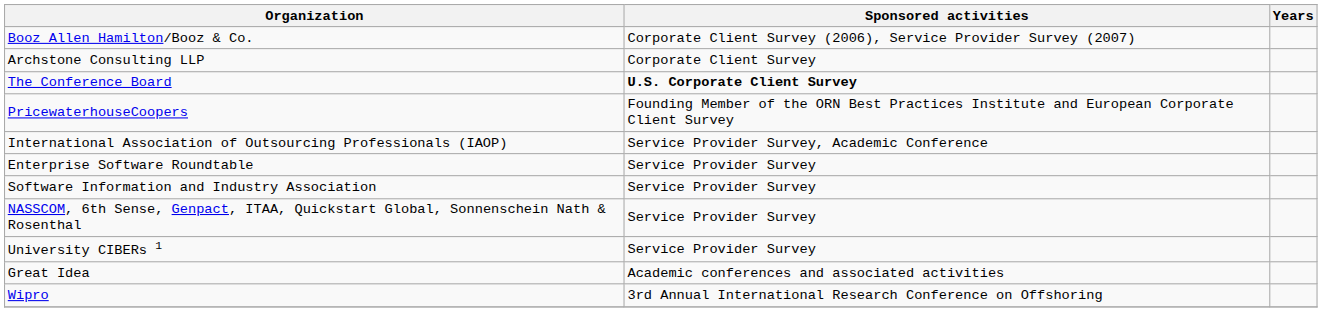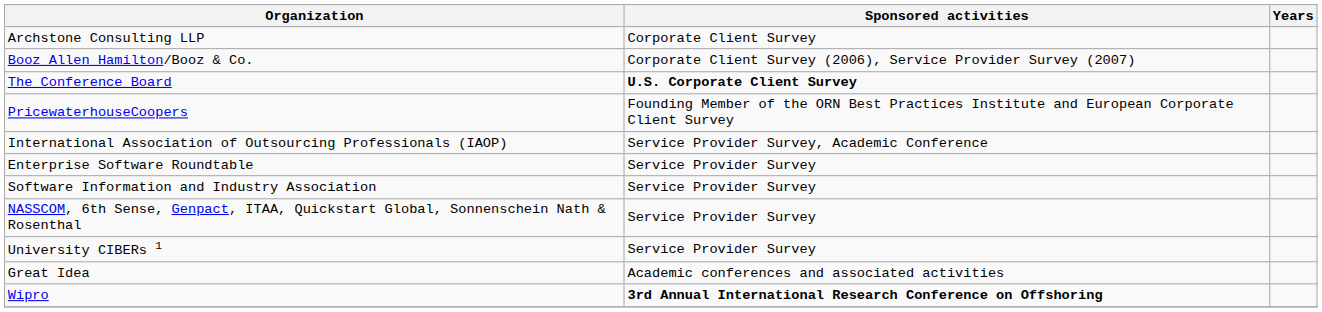 <table class="wikitable sortable">
 <tr>
 <th bgcolor="silver">Organization</th>
 <th bgcolor="silver">Sponsored activities</th>
 <th bgcolor="silver">Years</th>
 </tr>
 <tr>
-<td><a href='#'>Booz Allen Hamilton</a>/Booz & Co.</td>
-<td>Corporate Client Survey (2006), Service Provider Survey (2007)</td>
+<td>Archstone Consulting LLP</td>
+<td>Corporate Client Survey</td>
 <td></td>
 </tr>
 <tr>
-<td>Archstone Consulting LLP</td>
-<td>Corporate Client Survey</td>
+<td><a href='#'>Booz Allen Hamilton</a>/Booz & Co.</td>
+<td>Corporate Client Survey (2006), Service Provider Survey (2007)</td>
 <td></td>
 </tr>
 <tr>
 <td><a href='#'>The Conference Board</a></td>
 <td><strong>U.S. Corporate Client Survey</strong></td>
 <td></td>
 </tr>
 <tr>
 <td><a href='#'>PricewaterhouseCoopers</a></td>
 <td>Founding Member of the ORN Best Practices Institute and European Corporate Client Survey</td>
 <td></td>
 </tr>
 <tr>
 <td>International Association of Outsourcing Professionals (IAOP)</td>
 <td>Service Provider Survey, Academic Conference</td>
 <td></td>
 </tr>
 <tr>
 <td>Enterprise Software Roundtable</td>
 <td>Service Provider Survey</td>
 <td></td>
 </tr>
 <tr>
 <td>Software Information and Industry Association</td>
 <td>Service Provider Survey</td>
 <td></td>
 </tr>
 <tr>
 <td><a href='#'>NASSCOM</a>, 6th Sense, <a href='#'>Genpact</a>, ITAA, Quickstart Global, Sonnenschein Nath & Rosenthal</td>
 <td>Service Provider Survey</td>
 <td></td>
 </tr>
 <tr>
 <td>University CIBERs <sup>1</sup></td>
 <td>Service Provider Survey</td>
 <td></td>
 </tr>
 <tr>
 <td>Great Idea</td>
 <td>Academic conferences and associated activities</td>
 <td></td>
 </tr>
 <tr>
 <td><a href='#'>Wipro</a></td>
-<td>3rd Annual International Research Conference on Offshoring</td>
+<td><strong>3rd Annual International Research Conference on Offshoring</strong></td>
 <td></td>
 </tr>
 <tr>
 </tr>
 </table>
